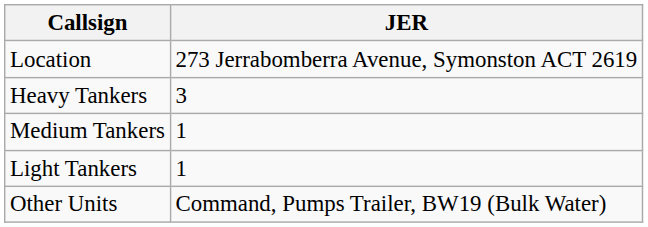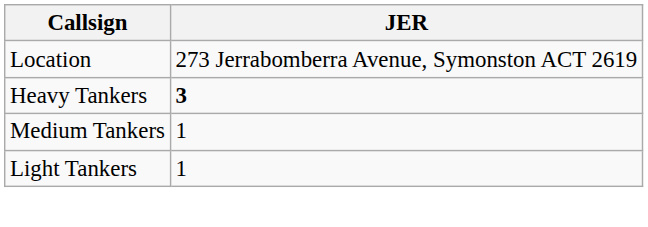 <table class="wikitable mw-collapsible">
 <tr>
 <th>Callsign</th>
 <th>JER</th>
 </tr>
 <tr>
 <td>Location</td>
 <td>273 Jerrabomberra Avenue, Symonston ACT 2619</td>
 </tr>
 <tr>
 <td>Heavy Tankers</td>
-<td>3</td>
+<td><strong>3</strong></td>
 </tr>
 <tr>
 <td>Medium Tankers</td>
 <td>1</td>
 </tr>
 <tr>
 <td>Light Tankers</td>
 <td>1</td>
 </tr>
-<tr>
-<td>Other Units</td>
-<td>Command, Pumps Trailer, BW19 (Bulk Water)</td>
-</tr>
 </table>
